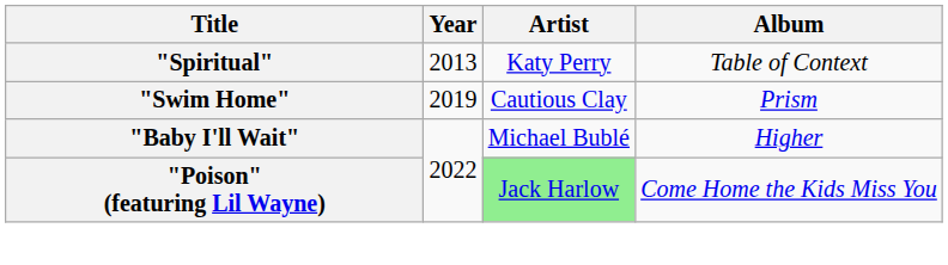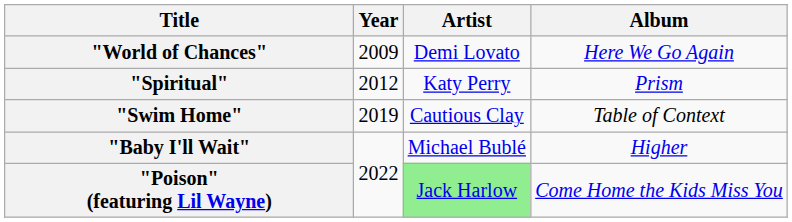 <table class="wikitable plainrowheaders" style="text-align:center;">
 <tr>
 <th scope="col" style="width:17em;">Title</th>
 <th scope="col">Year</th>
 <th scope="col">Artist</th>
 <th scope="col">Album</th>
 </tr>
 <tr>
+<th scope="row">"World of Chances"</th>
+<td>2009</td>
+<td><a href='#'>Demi Lovato</a></td>
+<td><em><a href='#'>Here We Go Again</a></em></td>
+</tr>
+<tr>
 <th scope="row">"Spiritual"</th>
-<td>2013</td>
+<td>2012</td>
 <td><a href='#'>Katy Perry</a></td>
-<td><em>Table of Context</em></td>
+<td><em><a href='#'>Prism</a></em></td>
 </tr>
 <tr>
 <th scope="row">"Swim Home"</th>
 <td>2019</td>
 <td><a href='#'>Cautious Clay</a></td>
-<td><em><a href='#'>Prism</a></em></td>
+<td><em>Table of Context</em></td>
 </tr>
 <tr>
 <th scope="row">"Baby I'll Wait"</th>
 <td rowspan="2">2022</td>
 <td><a href='#'>Michael Bublé</a></td>
 <td><em><a href='#'>Higher</a></em></td>
 </tr>
 <tr>
 <th scope="row">"Poison"<br>(featuring <a href='#'>Lil Wayne</a>)</th>
 <td style="background: lightgreen;"><a href='#'>Jack Harlow</a></td>
 <td><em><a href='#'>Come Home the Kids Miss You</a></em></td>
 </tr>
 </table>
